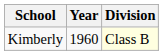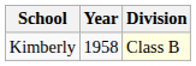 <table class="wikitable">
 <tr>
 <th>School</th>
 <th>Year</th>
 <th>Division</th>
 </tr>
 <tr>
 <td>Kimberly</td>
-<td>1960</td>
+<td>1958</td>
 <td style="background: lightyellow;">Class B</td>
 </tr>
 </table>
